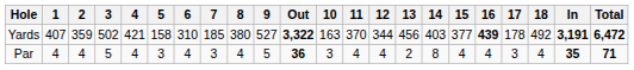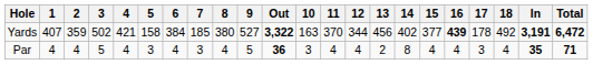 <table class="wikitable" style="text-align:center">
 <tr>
 <th align="left">Hole</th>
 <th>1</th>
 <th>2</th>
 <th>3</th>
 <th>4</th>
 <th>5</th>
 <th>6</th>
 <th>7</th>
 <th>8</th>
 <th>9</th>
 <th>Out</th>
 <th>10</th>
 <th>11</th>
 <th>12</th>
 <th>13</th>
 <th>14</th>
 <th>15</th>
 <th>16</th>
 <th>17</th>
 <th>18</th>
 <th>In</th>
 <th>Total</th>
 </tr>
 <tr>
 <td align="center">Yards</td>
 <td>407</td>
 <td>359</td>
 <td>502</td>
 <td>421</td>
 <td>158</td>
-<td>310</td>
+<td>384</td>
 <td>185</td>
 <td>380</td>
 <td>527</td>
 <td><strong>3,322</strong></td>
 <td>163</td>
 <td>370</td>
 <td>344</td>
 <td>456</td>
-<td>403</td>
+<td>402</td>
 <td>377</td>
 <td><strong>439</strong></td>
 <td>178</td>
 <td>492</td>
 <td><strong>3,191</strong></td>
 <td><strong>6,472</strong></td>
 </tr>
 <tr>
 <td align="center">Par</td>
 <td>4</td>
 <td>4</td>
 <td>5</td>
 <td>4</td>
 <td>3</td>
 <td>4</td>
 <td>3</td>
 <td>4</td>
 <td>5</td>
 <td><strong>36</strong></td>
 <td>3</td>
 <td>4</td>
 <td>4</td>
 <td>2</td>
 <td>8</td>
 <td>4</td>
 <td>4</td>
 <td>3</td>
 <td>4</td>
 <td><strong>35</strong></td>
 <td><strong>71</strong></td>
 </tr>
 </table>
